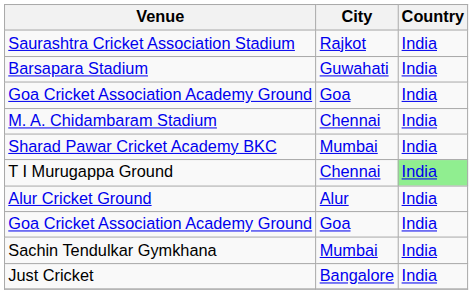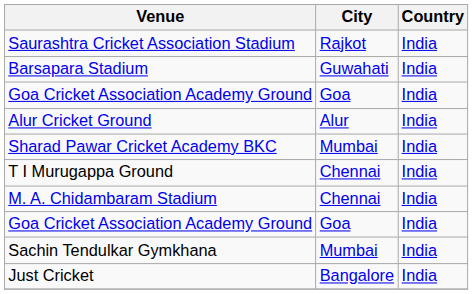 <table class="wikitable sortable">
 <tr>
 <th>Venue</th>
 <th>City</th>
 <th>Country</th>
 </tr>
 <tr>
 <td><a href='#'>Saurashtra Cricket Association Stadium</a></td>
 <td><a href='#'>Rajkot</a></td>
 <td><a href='#'>India</a></td>
 </tr>
 <tr>
 <td><a href='#'>Barsapara Stadium</a></td>
 <td><a href='#'>Guwahati</a></td>
 <td><a href='#'>India</a></td>
 </tr>
 <tr>
 <td><a href='#'>Goa Cricket Association Academy Ground</a></td>
 <td><a href='#'>Goa</a></td>
 <td><a href='#'>India</a></td>
 </tr>
 <tr>
-<td><a href='#'>M. A. Chidambaram Stadium</a></td>
-<td><a href='#'>Chennai</a></td>
+<td><a href='#'>Alur Cricket Ground</a></td>
+<td><a href='#'>Alur</a></td>
 <td><a href='#'>India</a></td>
 </tr>
 <tr>
 <td><a href='#'>Sharad Pawar Cricket Academy BKC</a></td>
 <td><a href='#'>Mumbai</a></td>
 <td><a href='#'>India</a></td>
 </tr>
 <tr>
 <td>T I Murugappa Ground</td>
 <td><a href='#'>Chennai</a></td>
-<td style="background: lightgreen;"><a href='#'>India</a></td>
+<td><a href='#'>India</a></td>
 </tr>
 <tr>
-<td><a href='#'>Alur Cricket Ground</a></td>
-<td><a href='#'>Alur</a></td>
+<td><a href='#'>M. A. Chidambaram Stadium</a></td>
+<td><a href='#'>Chennai</a></td>
 <td><a href='#'>India</a></td>
 </tr>
 <tr>
 <td><a href='#'>Goa Cricket Association Academy Ground</a></td>
 <td><a href='#'>Goa</a></td>
 <td><a href='#'>India</a></td>
 </tr>
 <tr>
 <td>Sachin Tendulkar Gymkhana</td>
 <td><a href='#'>Mumbai</a></td>
 <td><a href='#'>India</a></td>
 </tr>
 <tr>
 <td>Just Cricket</td>
 <td><a href='#'>Bangalore</a></td>
 <td><a href='#'>India</a></td>
 </tr>
 <tr>
 </tr>
 </table>
